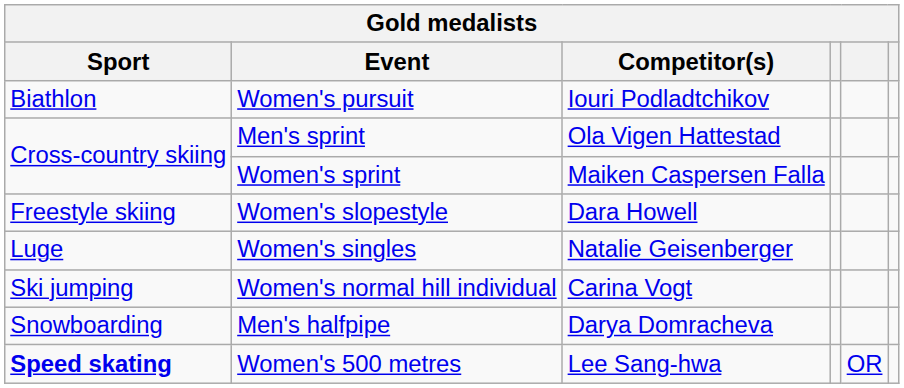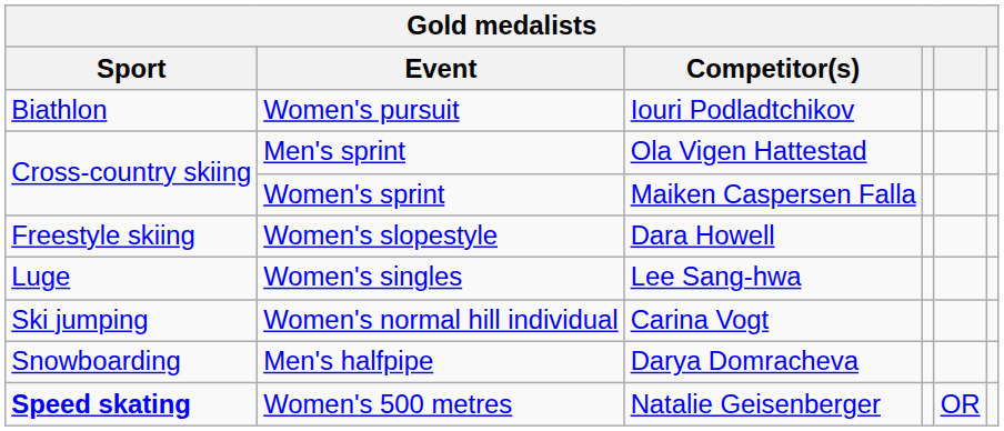 <table class="wikitable">
 <tr>
 <th colspan="6">Gold medalists</th>
 </tr>
 <tr>
 <th>Sport</th>
 <th>Event</th>
 <th>Competitor(s)</th>
 <th></th>
 <th></th>
 <th></th>
 </tr>
 <tr>
 <td><a href='#'>Biathlon</a></td>
 <td><a href='#'>Women's pursuit</a></td>
 <td><a href='#'>Iouri Podladtchikov</a></td>
 <td></td>
 <td></td>
 <td></td>
 </tr>
 <tr>
 <td rowspan="2"><a href='#'>Cross-country skiing</a></td>
 <td><a href='#'>Men's sprint</a></td>
 <td><a href='#'>Ola Vigen Hattestad</a></td>
 <td></td>
 <td></td>
 <td></td>
 </tr>
 <tr>
 <td><a href='#'>Women's sprint</a></td>
 <td><a href='#'>Maiken Caspersen Falla</a></td>
 <td></td>
 <td></td>
 <td></td>
 </tr>
 <tr>
 <td><a href='#'>Freestyle skiing</a></td>
 <td><a href='#'>Women's slopestyle</a></td>
 <td><a href='#'>Dara Howell</a></td>
 <td></td>
 <td></td>
 <td></td>
 </tr>
 <tr>
 <td><a href='#'>Luge</a></td>
 <td><a href='#'>Women's singles</a></td>
-<td><a href='#'>Natalie Geisenberger</a></td>
+<td><a href='#'>Lee Sang-hwa</a></td>
 <td></td>
 <td></td>
 <td></td>
 </tr>
 <tr>
 <td><a href='#'>Ski jumping</a></td>
 <td><a href='#'>Women's normal hill individual</a></td>
 <td><a href='#'>Carina Vogt</a></td>
 <td></td>
 <td></td>
 <td></td>
 </tr>
 <tr>
 <td><a href='#'>Snowboarding</a></td>
 <td><a href='#'>Men's halfpipe</a></td>
 <td><a href='#'>Darya Domracheva</a></td>
 <td></td>
 <td></td>
 <td></td>
 </tr>
 <tr>
 <td><strong><a href='#'>Speed skating</a></strong></td>
 <td><a href='#'>Women's 500 metres</a></td>
-<td><a href='#'>Lee Sang-hwa</a></td>
+<td><a href='#'>Natalie Geisenberger</a></td>
 <td></td>
 <td><a href='#'>OR</a></td>
 <td></td>
 </tr>
 </table>
